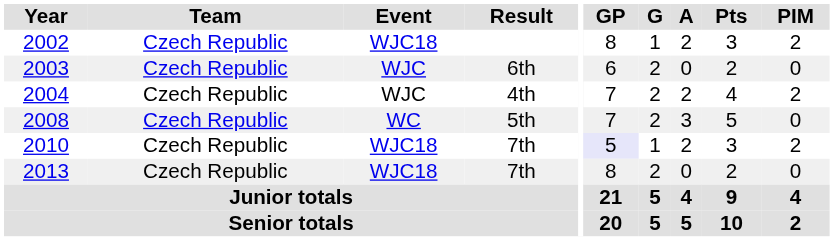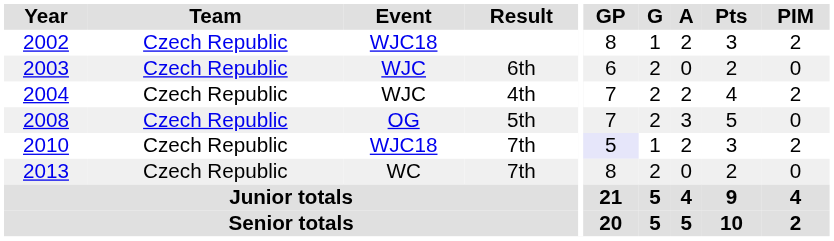 <table border="0" cellpadding="1" cellspacing="0" ID="Table3" style="text-align:center; width:40em">
 <tr ALIGN="center" bgcolor="#e0e0e0">
 <th>Year</th>
 <th>Team</th>
 <th>Event</th>
 <th>Result</th>
 <th rowspan="99" bgcolor="#ffffff"></th>
 <th>GP</th>
 <th>G</th>
 <th>A</th>
 <th>Pts</th>
 <th>PIM</th>
 </tr>
 <tr>
 <td><a href='#'>2002</a></td>
 <td><a href='#'>Czech Republic</a></td>
 <td><a href='#'>WJC18</a></td>
 <td></td>
 <td>8</td>
 <td>1</td>
 <td>2</td>
 <td>3</td>
 <td>2</td>
 </tr>
 <tr bgcolor="#f0f0f0">
 <td><a href='#'>2003</a></td>
 <td><a href='#'>Czech Republic</a></td>
 <td><a href='#'>WJC</a></td>
 <td>6th</td>
 <td>6</td>
 <td>2</td>
 <td>0</td>
 <td>2</td>
 <td>0</td>
 </tr>
 <tr>
 <td><a href='#'>2004</a></td>
 <td>Czech Republic</td>
 <td>WJC</td>
 <td>4th</td>
 <td>7</td>
 <td>2</td>
 <td>2</td>
 <td>4</td>
 <td>2</td>
 </tr>
 <tr bgcolor="#f0f0f0">
 <td><a href='#'>2008</a></td>
 <td><a href='#'>Czech Republic</a></td>
-<td><a href='#'>WC</a></td>
+<td><a href='#'>OG</a></td>
 <td>5th</td>
 <td>7</td>
 <td>2</td>
 <td>3</td>
 <td>5</td>
 <td>0</td>
 </tr>
 <tr>
 <td><a href='#'>2010</a></td>
 <td>Czech Republic</td>
 <td><a href='#'>WJC18</a></td>
 <td>7th</td>
 <td style="background: lavender;">5</td>
 <td>1</td>
 <td>2</td>
 <td>3</td>
 <td>2</td>
 </tr>
 <tr bgcolor="#f0f0f0">
 <td><a href='#'>2013</a></td>
 <td>Czech Republic</td>
-<td><a href='#'>WJC18</a></td>
+<td>WC</td>
 <td>7th</td>
 <td>8</td>
 <td>2</td>
 <td>0</td>
 <td>2</td>
 <td>0</td>
 </tr>
 <tr bgcolor="#e0e0e0">
 <th colspan=4>Junior totals</th>
 <th>21</th>
 <th>5</th>
 <th>4</th>
 <th>9</th>
 <th>4</th>
 </tr>
 <tr bgcolor="#e0e0e0">
 <th colspan=4>Senior totals</th>
 <th>20</th>
 <th>5</th>
 <th>5</th>
 <th>10</th>
 <th>2</th>
 </tr>
 </table>
